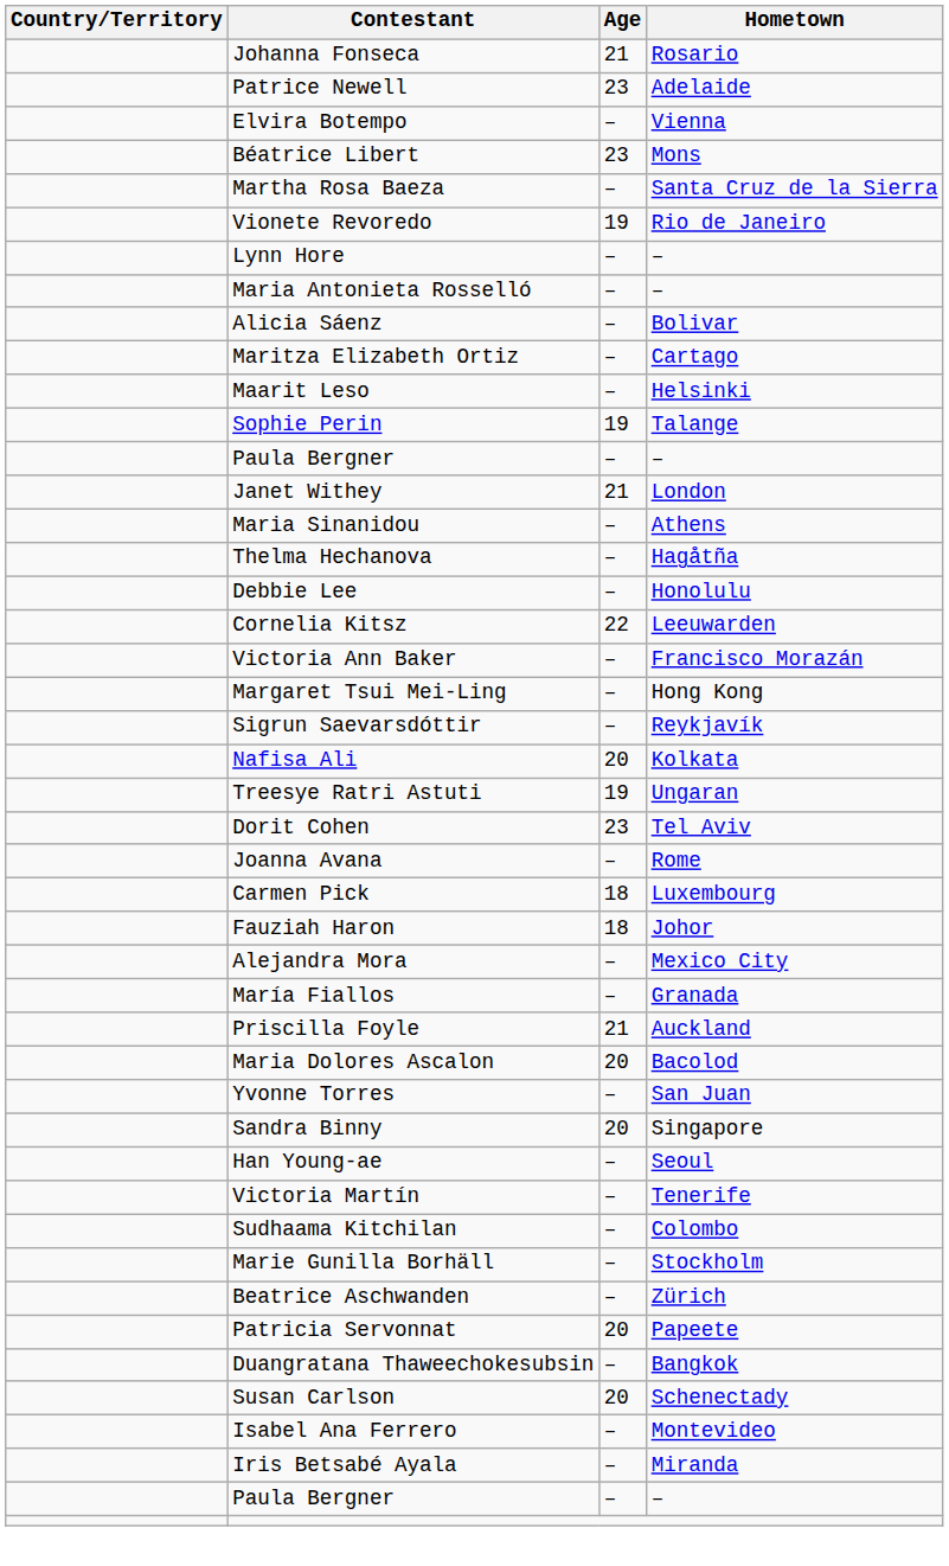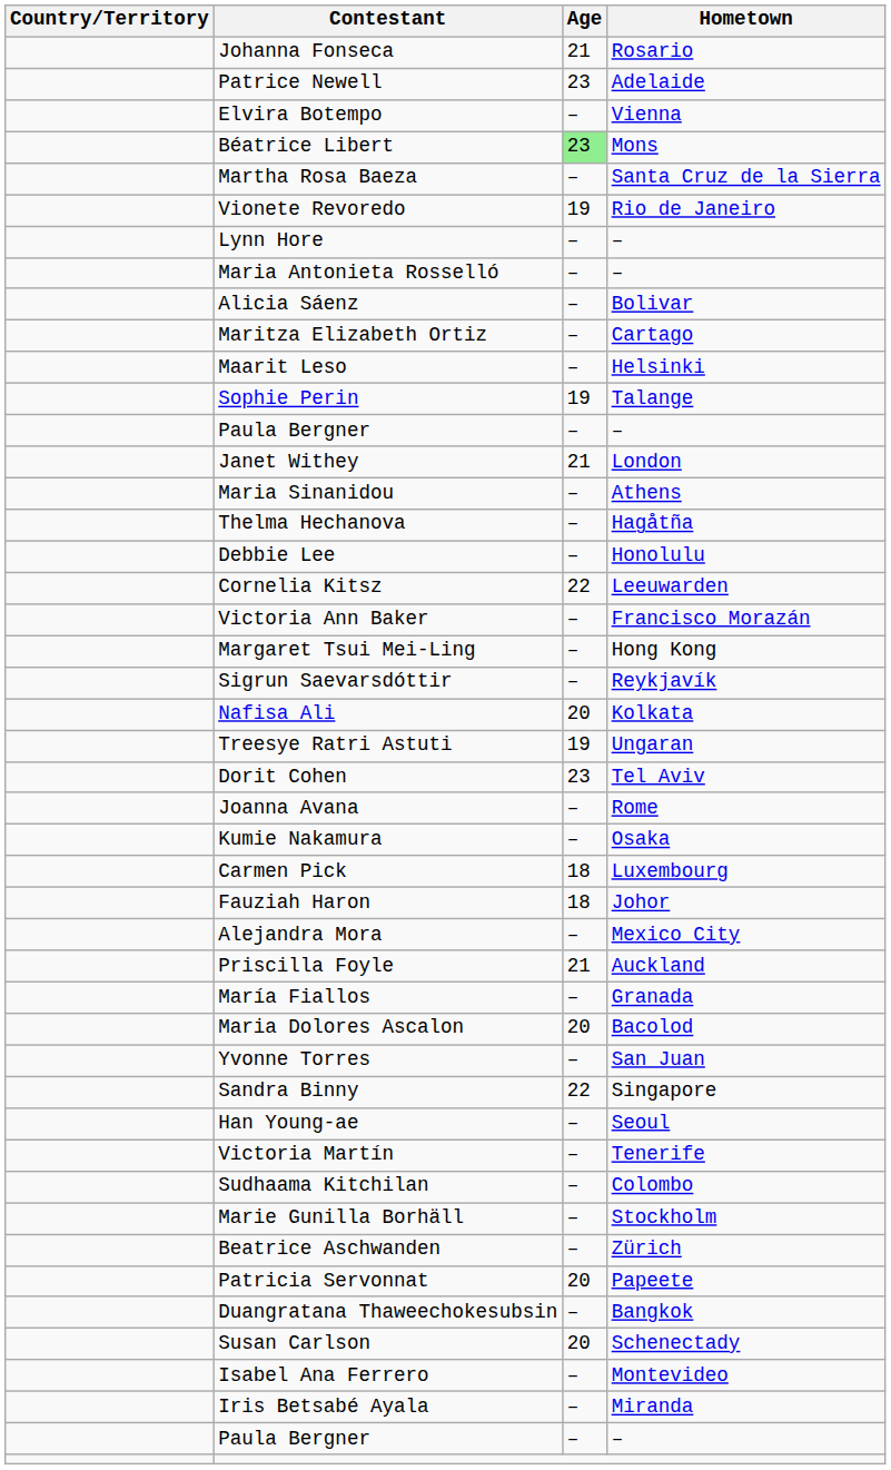 <table class="wikitable sortable" style="font-size:95%;">
 <tr>
 <th>Country/Territory</th>
 <th>Contestant</th>
 <th>Age</th>
 <th>Hometown</th>
 </tr>
 <tr>
 <td></td>
 <td>Johanna Fonseca</td>
 <td>21</td>
 <td><a href='#'>Rosario</a></td>
 </tr>
 <tr>
 <td></td>
 <td>Patrice Newell</td>
 <td>23</td>
 <td><a href='#'>Adelaide</a></td>
 </tr>
 <tr>
 <td></td>
 <td>Elvira Botempo</td>
 <td>–</td>
 <td><a href='#'>Vienna</a></td>
 </tr>
 <tr>
 <td></td>
 <td>Béatrice Libert</td>
-<td>23</td>
+<td style="background: lightgreen;">23</td>
 <td><a href='#'>Mons</a></td>
 </tr>
 <tr>
 <td></td>
 <td>Martha Rosa Baeza</td>
 <td>–</td>
 <td><a href='#'>Santa Cruz de la Sierra</a></td>
 </tr>
 <tr>
 <td></td>
 <td>Vionete Revoredo</td>
 <td>19</td>
 <td><a href='#'>Rio de Janeiro</a></td>
 </tr>
 <tr>
 <td></td>
 <td>Lynn Hore</td>
 <td>–</td>
 <td>–</td>
 </tr>
 <tr>
 <td></td>
 <td>Maria Antonieta Rosselló</td>
 <td>–</td>
 <td>–</td>
 </tr>
 <tr>
 <td></td>
 <td>Alicia Sáenz</td>
 <td>–</td>
 <td><a href='#'>Bolivar</a></td>
 </tr>
 <tr>
 <td></td>
 <td>Maritza Elizabeth Ortiz</td>
 <td>–</td>
 <td><a href='#'>Cartago</a></td>
 </tr>
 <tr>
 <td></td>
 <td>Maarit Leso</td>
 <td>–</td>
 <td><a href='#'>Helsinki</a></td>
 </tr>
 <tr>
 <td></td>
 <td><a href='#'>Sophie Perin</a></td>
 <td>19</td>
 <td><a href='#'>Talange</a></td>
 </tr>
 <tr>
 <td></td>
 <td>Paula Bergner</td>
 <td>–</td>
 <td>–</td>
 </tr>
 <tr>
 <td></td>
 <td>Janet Withey</td>
 <td>21</td>
 <td><a href='#'>London</a></td>
 </tr>
 <tr>
 <td></td>
 <td>Maria Sinanidou</td>
 <td>–</td>
 <td><a href='#'>Athens</a></td>
 </tr>
 <tr>
 <td></td>
 <td>Thelma Hechanova</td>
 <td>–</td>
 <td><a href='#'>Hagåtña</a></td>
 </tr>
 <tr>
 <td></td>
 <td>Debbie Lee</td>
 <td>–</td>
 <td><a href='#'>Honolulu</a></td>
 </tr>
 <tr>
 <td></td>
 <td>Cornelia Kitsz</td>
 <td>22</td>
 <td><a href='#'>Leeuwarden</a></td>
 </tr>
 <tr>
 <td></td>
 <td>Victoria Ann Baker</td>
 <td>–</td>
 <td><a href='#'>Francisco Morazán</a></td>
 </tr>
 <tr>
 <td></td>
 <td>Margaret Tsui Mei-Ling</td>
 <td>–</td>
 <td>Hong Kong</td>
 </tr>
 <tr>
 <td></td>
 <td>Sigrun Saevarsdóttir</td>
 <td>–</td>
 <td><a href='#'>Reykjavík</a></td>
 </tr>
 <tr>
 <td></td>
 <td><a href='#'>Nafisa Ali</a></td>
 <td>20</td>
 <td><a href='#'>Kolkata</a></td>
 </tr>
 <tr>
 <td></td>
 <td>Treesye Ratri Astuti</td>
 <td>19</td>
 <td><a href='#'>Ungaran</a></td>
 </tr>
 <tr>
 <td></td>
 <td>Dorit Cohen</td>
 <td>23</td>
 <td><a href='#'>Tel Aviv</a></td>
 </tr>
 <tr>
 <td></td>
 <td>Joanna Avana</td>
 <td>–</td>
 <td><a href='#'>Rome</a></td>
 </tr>
 <tr>
 <td></td>
+<td>Kumie Nakamura</td>
+<td>–</td>
+<td><a href='#'>Osaka</a></td>
+</tr>
+<tr>
+<td></td>
 <td>Carmen Pick</td>
 <td>18</td>
 <td><a href='#'>Luxembourg</a></td>
 </tr>
 <tr>
 <td></td>
 <td>Fauziah Haron</td>
 <td>18</td>
 <td><a href='#'>Johor</a></td>
 </tr>
 <tr>
 <td></td>
 <td>Alejandra Mora</td>
 <td>–</td>
 <td><a href='#'>Mexico City</a></td>
 </tr>
 <tr>
 <td></td>
+<td>Priscilla Foyle</td>
+<td>21</td>
+<td><a href='#'>Auckland</a></td>
+</tr>
+<tr>
+<td></td>
 <td>María Fiallos</td>
 <td>–</td>
 <td><a href='#'>Granada</a></td>
-</tr>
-<tr>
-<td></td>
-<td>Priscilla Foyle</td>
-<td>21</td>
-<td><a href='#'>Auckland</a></td>
 </tr>
 <tr>
 <td></td>
 <td>Maria Dolores Ascalon</td>
 <td>20</td>
 <td><a href='#'>Bacolod</a></td>
 </tr>
 <tr>
 <td></td>
 <td>Yvonne Torres</td>
 <td>–</td>
 <td><a href='#'>San Juan</a></td>
 </tr>
 <tr>
 <td></td>
 <td>Sandra Binny</td>
-<td>20</td>
+<td>22</td>
 <td>Singapore</td>
 </tr>
 <tr>
 <td></td>
 <td>Han Young-ae</td>
 <td>–</td>
 <td><a href='#'>Seoul</a></td>
 </tr>
 <tr>
 <td></td>
 <td>Victoria Martín</td>
 <td>–</td>
 <td><a href='#'>Tenerife</a></td>
 </tr>
 <tr>
 <td></td>
 <td>Sudhaama Kitchilan</td>
 <td>–</td>
 <td><a href='#'>Colombo</a></td>
 </tr>
 <tr>
 <td></td>
 <td>Marie Gunilla Borhäll</td>
 <td>–</td>
 <td><a href='#'>Stockholm</a></td>
 </tr>
 <tr>
 <td></td>
 <td>Beatrice Aschwanden</td>
 <td>–</td>
 <td><a href='#'>Zürich</a></td>
 </tr>
 <tr>
 <td></td>
 <td>Patricia Servonnat</td>
 <td>20</td>
 <td><a href='#'>Papeete</a></td>
 </tr>
 <tr>
 <td></td>
 <td>Duangratana Thaweechokesubsin</td>
 <td>–</td>
 <td><a href='#'>Bangkok</a></td>
 </tr>
 <tr>
 <td></td>
 <td>Susan Carlson</td>
 <td>20</td>
 <td><a href='#'>Schenectady</a></td>
 </tr>
 <tr>
 <td></td>
 <td>Isabel Ana Ferrero</td>
 <td>–</td>
 <td><a href='#'>Montevideo</a></td>
 </tr>
 <tr>
 <td></td>
 <td>Iris Betsabé Ayala</td>
 <td>–</td>
 <td><a href='#'>Miranda</a></td>
 </tr>
 <tr>
 <td></td>
 <td>Paula Bergner</td>
 <td>–</td>
 <td>–</td>
 </tr>
 <tr>
 <td></td>
 <td colspan="3"></td>
 </tr>
 </table>
